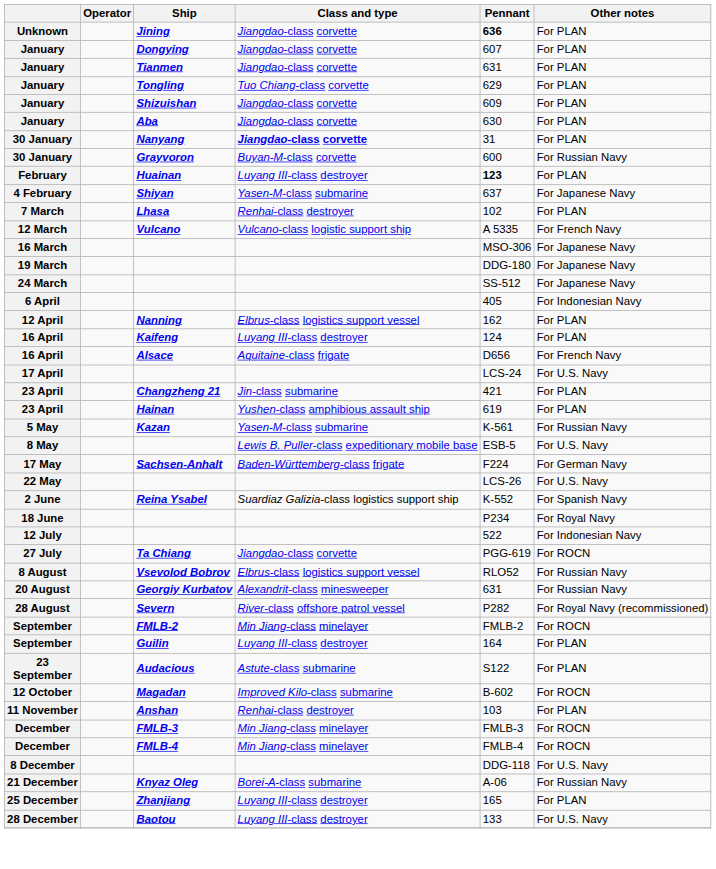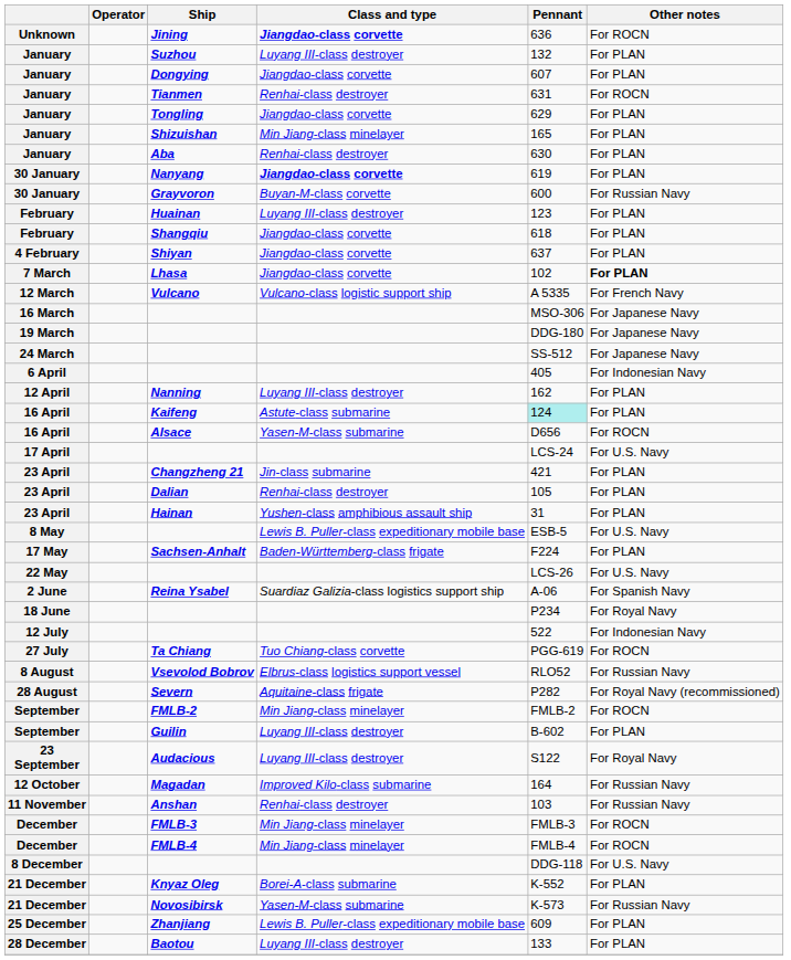 <table Class="sortable wikitable">
 <tr>
 <th width="100"></th>
 <th>Operator</th>
 <th>Ship</th>
 <th>Class and type</th>
 <th>Pennant</th>
 <th>Other notes</th>
 </tr>
 <tr ---->
 <th>Unknown</th>
 <td></td>
 <td><strong><em><a href='#'>Jining</a></em></strong></td>
-<td><a href='#'><em>Jiangdao</em>-class</a> <a href='#'>corvette</a></td>
-<td><strong>636</strong></td>
+<td><strong><a href='#'><em>Jiangdao</em>-class</a> <a href='#'>corvette</a></strong></td>
+<td>636</td>
+<td>For ROCN</td>
+</tr>
+<tr>
+<th>January</th>
+<td></td>
+<td><strong><em><a href='#'>Suzhou</a></em></strong></td>
+<td><a href='#'><em>Luyang III</em>-class</a> <a href='#'>destroyer</a></td>
+<td>132</td>
 <td>For PLAN</td>
 </tr>
 <tr>
 <th>January</th>
 <td></td>
 <td><strong><em><a href='#'>Dongying</a></em></strong></td>
 <td><a href='#'><em>Jiangdao</em>-class</a> <a href='#'>corvette</a></td>
 <td>607</td>
 <td>For PLAN</td>
 </tr>
 <tr>
 <th>January</th>
 <td></td>
 <td><strong><em><a href='#'>Tianmen</a></em></strong></td>
-<td><a href='#'><em>Jiangdao</em>-class</a> <a href='#'>corvette</a></td>
+<td><a href='#'><em>Renhai</em>-class</a> <a href='#'>destroyer</a></td>
 <td>631</td>
-<td>For PLAN</td>
+<td>For ROCN</td>
 </tr>
 <tr>
 <th>January</th>
 <td></td>
 <td><strong><em><a href='#'>Tongling</a></em></strong></td>
-<td><a href='#'><em>Tuo Chiang</em>-class</a> <a href='#'>corvette</a></td>
+<td><a href='#'><em>Jiangdao</em>-class</a> <a href='#'>corvette</a></td>
 <td>629</td>
 <td>For PLAN</td>
 </tr>
 <tr>
 <th>January</th>
 <td></td>
 <td><strong><em><a href='#'>Shizuishan</a></em></strong></td>
-<td><a href='#'><em>Jiangdao</em>-class</a> <a href='#'>corvette</a></td>
-<td>609</td>
+<td><a href='#'><em>Min Jiang</em>-class</a> <a href='#'>minelayer</a></td>
+<td>165</td>
 <td>For PLAN</td>
 </tr>
 <tr>
 <th>January</th>
 <td></td>
 <td><strong><em><a href='#'>Aba</a></em></strong></td>
-<td><a href='#'><em>Jiangdao</em>-class</a> <a href='#'>corvette</a></td>
+<td><a href='#'><em>Renhai</em>-class</a> <a href='#'>destroyer</a></td>
 <td>630</td>
 <td>For PLAN</td>
 </tr>
 <tr>
 <th>30 January</th>
 <td></td>
 <td><strong><em><a href='#'>Nanyang</a></em></strong></td>
 <td><strong><a href='#'><em>Jiangdao</em>-class</a> <a href='#'>corvette</a></strong></td>
-<td>31</td>
+<td>619</td>
 <td>For PLAN</td>
 </tr>
 <tr>
 <th>30 January</th>
 <td></td>
 <td><strong><em><a href='#'>Grayvoron</a></em></strong></td>
 <td><a href='#'><em>Buyan-M</em>-class</a> <a href='#'>corvette</a></td>
 <td>600</td>
 <td>For Russian Navy</td>
 </tr>
 <tr ---->
 <th>February</th>
 <td></td>
 <td><strong><em><a href='#'>Huainan</a></em></strong></td>
 <td><a href='#'><em>Luyang III</em>-class</a> <a href='#'>destroyer</a></td>
-<td><strong>123</strong></td>
+<td>123</td>
+<td>For PLAN</td>
+</tr>
+<tr>
+<th>February</th>
+<td></td>
+<td><strong><em><a href='#'>Shangqiu</a></em></strong></td>
+<td><a href='#'><em>Jiangdao</em>-class</a> <a href='#'>corvette</a></td>
+<td>618</td>
 <td>For PLAN</td>
 </tr>
 <tr>
 <th>4 February</th>
 <td></td>
 <td><strong><em><a href='#'>Shiyan</a></em></strong></td>
-<td><a href='#'><em>Yasen-M</em>-class</a> <a href='#'>submarine</a></td>
+<td><a href='#'><em>Jiangdao</em>-class</a> <a href='#'>corvette</a></td>
 <td>637</td>
-<td>For Japanese Navy</td>
+<td>For PLAN</td>
 </tr>
 <tr>
 <th>7 March</th>
 <td></td>
 <td><strong><em><a href='#'>Lhasa</a></em></strong></td>
-<td><a href='#'><em>Renhai</em>-class</a> <a href='#'>destroyer</a></td>
+<td><a href='#'><em>Jiangdao</em>-class</a> <a href='#'>corvette</a></td>
 <td>102</td>
-<td>For PLAN</td>
+<td><strong>For PLAN</strong></td>
 </tr>
 <tr>
 <th>12 March</th>
 <td></td>
 <td><strong><em><a href='#'>Vulcano</a></em></strong></td>
 <td><a href='#'><em>Vulcano</em>-class</a> <a href='#'>logistic support ship</a></td>
 <td>A 5335</td>
 <td>For French Navy</td>
 </tr>
 <tr>
 <th>16 March</th>
 <td></td>
 <td><strong></strong></td>
 <td></td>
 <td>MSO-306</td>
 <td>For Japanese Navy</td>
 </tr>
 <tr ---->
 <th>19 March</th>
 <td></td>
 <td><strong></strong></td>
 <td></td>
 <td>DDG-180</td>
 <td>For Japanese Navy</td>
 </tr>
 <tr ---->
 <th>24 March</th>
 <td></td>
 <td><strong></strong></td>
 <td></td>
 <td>SS-512</td>
 <td>For Japanese Navy</td>
 </tr>
 <tr ---->
 <th>6 April</th>
 <td></td>
 <td><strong></strong></td>
 <td></td>
 <td>405</td>
 <td>For Indonesian Navy</td>
 </tr>
 <tr ---->
 <th>12 April</th>
 <td></td>
 <td><strong><em><a href='#'>Nanning</a></em></strong></td>
-<td><a href='#'><em>Elbrus</em>-class</a> <a href='#'>logistics support vessel</a></td>
+<td><a href='#'><em>Luyang III</em>-class</a> <a href='#'>destroyer</a></td>
 <td>162</td>
 <td>For PLAN</td>
 </tr>
 <tr>
 <th>16 April</th>
 <td></td>
 <td><strong><em><a href='#'>Kaifeng</a></em></strong></td>
-<td><a href='#'><em>Luyang III</em>-class</a> <a href='#'>destroyer</a></td>
-<td>124</td>
+<td><a href='#'><em>Astute</em>-class</a> <a href='#'>submarine</a></td>
+<td style="background: paleturquoise;">124</td>
 <td>For PLAN</td>
 </tr>
 <tr>
 <th>16 April</th>
 <td></td>
 <td><strong><em><a href='#'>Alsace</a></em></strong></td>
-<td><a href='#'><em>Aquitaine</em>-class</a> <a href='#'>frigate</a></td>
+<td><a href='#'><em>Yasen-M</em>-class</a> <a href='#'>submarine</a></td>
 <td>D656</td>
-<td>For French Navy</td>
+<td>For ROCN</td>
 </tr>
 <tr>
 <th>17 April</th>
 <td></td>
 <td><strong></strong></td>
 <td></td>
 <td>LCS-24</td>
 <td>For U.S. Navy</td>
 </tr>
 <tr>
 <th>23 April</th>
 <td></td>
 <td><strong><em><a href='#'>Changzheng 21</a></em></strong></td>
 <td><a href='#'><em>Jin</em>-class</a> <a href='#'>submarine</a></td>
 <td>421</td>
 <td>For PLAN</td>
 </tr>
 <tr>
 <th>23 April</th>
 <td></td>
-<td><strong><em><a href='#'>Hainan</a></em></strong></td>
-<td><a href='#'><em>Yushen</em>-class</a> <a href='#'>amphibious assault ship</a></td>
-<td>619</td>
+<td><strong><em><a href='#'>Dalian</a></em></strong></td>
+<td><a href='#'><em>Renhai</em>-class</a> <a href='#'>destroyer</a></td>
+<td>105</td>
 <td>For PLAN</td>
 </tr>
 <tr>
-<th>5 May</th>
+<th>23 April</th>
 <td></td>
-<td><strong><em><a href='#'>Kazan</a></em></strong></td>
-<td><a href='#'><em>Yasen-M</em>-class</a> <a href='#'>submarine</a></td>
-<td>K-561</td>
-<td>For Russian Navy</td>
+<td><strong><em><a href='#'>Hainan</a></em></strong></td>
+<td><a href='#'><em>Yushen</em>-class</a> <a href='#'>amphibious assault ship</a></td>
+<td>31</td>
+<td>For PLAN</td>
 </tr>
 <tr>
 <th>8 May</th>
 <td></td>
 <td><strong></strong></td>
 <td><a href='#'><em>Lewis B. Puller</em>-class</a> <a href='#'>expeditionary mobile base</a></td>
 <td>ESB-5</td>
 <td>For U.S. Navy</td>
 </tr>
 <tr>
 <th>17 May</th>
 <td></td>
 <td><strong><em><a href='#'>Sachsen-Anhalt</a></em></strong></td>
 <td><a href='#'><em>Baden-Württemberg</em>-class</a> <a href='#'>frigate</a></td>
 <td>F224</td>
-<td>For German Navy</td>
+<td>For PLAN</td>
 </tr>
 <tr>
 <th>22 May</th>
 <td></td>
 <td><strong></strong></td>
 <td></td>
 <td>LCS-26</td>
 <td>For U.S. Navy</td>
 </tr>
 <tr>
 <th>2 June</th>
 <td></td>
 <td><strong><em><a href='#'>Reina Ysabel</a></em></strong></td>
 <td><em>Suardiaz Galizia</em>-class logistics support ship</td>
-<td>K-552</td>
+<td>A-06</td>
 <td>For Spanish Navy</td>
 </tr>
 <tr ---->
 <th>18 June</th>
 <td></td>
 <td><strong></strong></td>
 <td></td>
 <td>P234</td>
 <td>For Royal Navy</td>
 </tr>
 <tr ---->
 <th>12 July</th>
 <td></td>
 <td><strong></strong></td>
 <td></td>
 <td>522</td>
 <td>For Indonesian Navy</td>
 </tr>
 <tr>
 <th>27 July</th>
 <td></td>
 <td><strong><em><a href='#'>Ta Chiang</a></em></strong></td>
-<td><a href='#'><em>Jiangdao</em>-class</a> <a href='#'>corvette</a></td>
+<td><a href='#'><em>Tuo Chiang</em>-class</a> <a href='#'>corvette</a></td>
 <td>PGG-619</td>
 <td>For ROCN</td>
 </tr>
 <tr>
 <th>8 August</th>
 <td></td>
 <td><strong><em><a href='#'>Vsevolod Bobrov</a></em></strong></td>
 <td><a href='#'><em>Elbrus</em>-class</a> <a href='#'>logistics support vessel</a></td>
 <td>RLO52</td>
 <td>For Russian Navy</td>
 </tr>
 <tr>
-<th>20 August</th>
-<td></td>
-<td><strong><em><a href='#'>Georgiy Kurbatov</a></em></strong></td>
-<td><a href='#'><em>Alexandrit</em>-class</a> <a href='#'>minesweeper</a></td>
-<td>631</td>
-<td>For Russian Navy</td>
-</tr>
-<tr>
 <th>28 August</th>
 <td></td>
 <td><strong><em><a href='#'>Severn</a></em></strong></td>
-<td><a href='#'><em>River</em>-class</a> <a href='#'>offshore patrol vessel</a></td>
+<td><a href='#'><em>Aquitaine</em>-class</a> <a href='#'>frigate</a></td>
 <td>P282</td>
 <td>For Royal Navy (recommissioned)</td>
 </tr>
 <tr>
 <th>September</th>
 <td></td>
 <td><strong><em><a href='#'>FMLB-2</a></em></strong></td>
 <td><a href='#'><em>Min Jiang</em>-class</a> <a href='#'>minelayer</a></td>
 <td>FMLB-2</td>
 <td>For ROCN</td>
 </tr>
 <tr>
 <th>September</th>
 <td></td>
 <td><strong><em><a href='#'>Guilin</a></em></strong></td>
 <td><a href='#'><em>Luyang III</em>-class</a> <a href='#'>destroyer</a></td>
-<td>164</td>
+<td>B-602</td>
 <td>For PLAN</td>
 </tr>
 <tr>
 <th>23 September</th>
 <td></td>
 <td><strong><em><a href='#'>Audacious</a></em></strong></td>
-<td><a href='#'><em>Astute</em>-class</a> <a href='#'>submarine</a></td>
+<td><a href='#'><em>Luyang III</em>-class</a> <a href='#'>destroyer</a></td>
 <td>S122</td>
-<td>For PLAN</td>
+<td>For Royal Navy</td>
 </tr>
 <tr>
 <th>12 October</th>
 <td></td>
 <td><strong><em><a href='#'>Magadan</a></em></strong></td>
 <td><a href='#'><em>Improved Kilo</em>-class</a> <a href='#'>submarine</a></td>
-<td>B-602</td>
-<td>For ROCN</td>
+<td>164</td>
+<td>For Russian Navy</td>
 </tr>
 <tr>
 <th>11 November</th>
 <td></td>
 <td><strong><em><a href='#'>Anshan</a></em></strong></td>
 <td><a href='#'><em>Renhai</em>-class</a> <a href='#'>destroyer</a></td>
 <td>103</td>
-<td>For PLAN</td>
+<td>For Russian Navy</td>
 </tr>
 <tr>
 <th>December</th>
 <td></td>
 <td><strong><em><a href='#'>FMLB-3</a></em></strong></td>
 <td><a href='#'><em>Min Jiang</em>-class</a> <a href='#'>minelayer</a></td>
 <td>FMLB-3</td>
 <td>For ROCN</td>
 </tr>
 <tr>
 <th>December</th>
 <td></td>
 <td><strong><em><a href='#'>FMLB-4</a></em></strong></td>
 <td><a href='#'><em>Min Jiang</em>-class</a> <a href='#'>minelayer</a></td>
 <td>FMLB-4</td>
 <td>For ROCN</td>
 </tr>
 <tr>
 <th>8 December</th>
 <td></td>
 <td><strong></strong></td>
 <td></td>
 <td>DDG-118</td>
 <td>For U.S. Navy</td>
 </tr>
 <tr ---->
 <th>21 December</th>
 <td></td>
 <td><strong><em><a href='#'>Knyaz Oleg</a></em></strong></td>
 <td><a href='#'><em>Borei-A</em>-class</a> <a href='#'>submarine</a></td>
-<td>A-06</td>
+<td>K-552</td>
+<td>For PLAN</td>
+</tr>
+<tr>
+<th>21 December</th>
+<td></td>
+<td><strong><em><a href='#'>Novosibirsk</a></em></strong></td>
+<td><a href='#'><em>Yasen-M</em>-class</a> <a href='#'>submarine</a></td>
+<td>K-573</td>
 <td>For Russian Navy</td>
 </tr>
 <tr>
 <th>25 December</th>
 <td></td>
 <td><strong><em><a href='#'>Zhanjiang</a></em></strong></td>
-<td><a href='#'><em>Luyang III</em>-class</a> <a href='#'>destroyer</a></td>
-<td>165</td>
+<td><a href='#'><em>Lewis B. Puller</em>-class</a> <a href='#'>expeditionary mobile base</a></td>
+<td>609</td>
 <td>For PLAN</td>
 </tr>
 <tr>
 <th>28 December</th>
 <td></td>
 <td><strong><em><a href='#'>Baotou</a></em></strong></td>
 <td><a href='#'><em>Luyang III</em>-class</a> <a href='#'>destroyer</a></td>
 <td>133</td>
-<td>For U.S. Navy</td>
+<td>For PLAN</td>
 </tr>
 <tr>
 </tr>
 </table>
